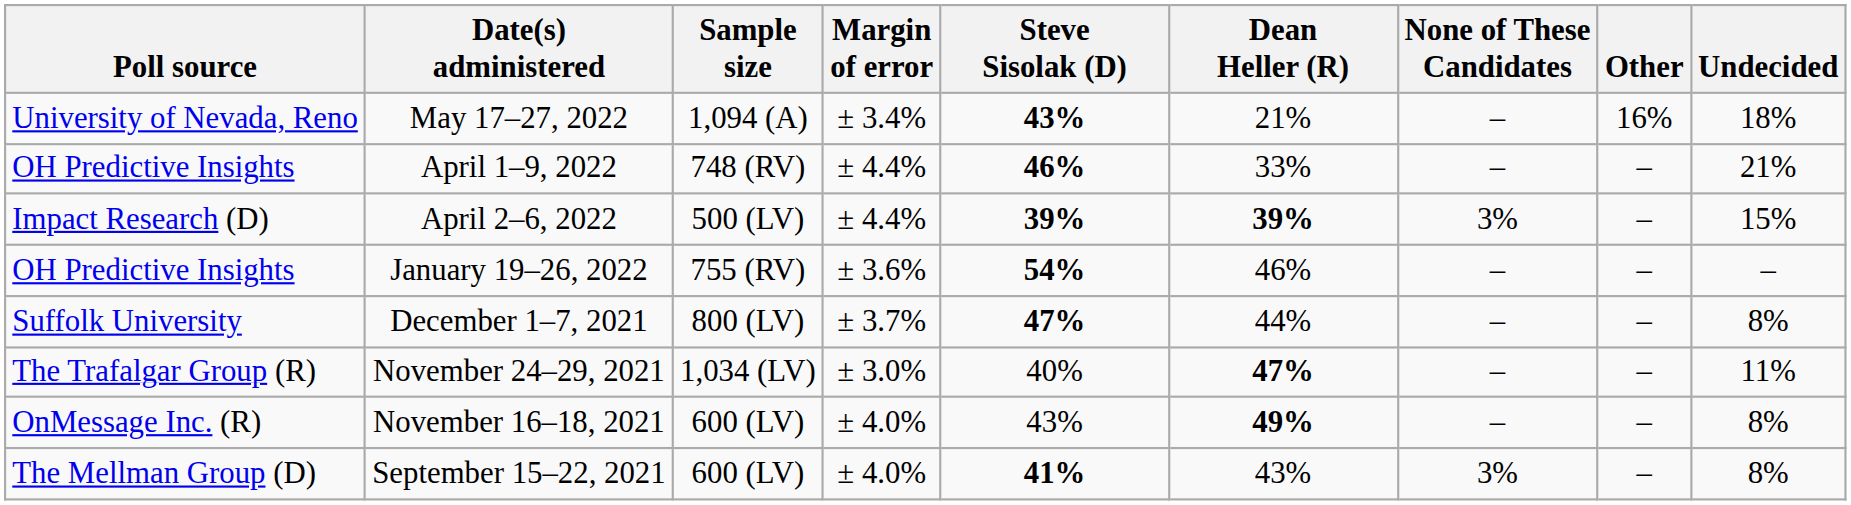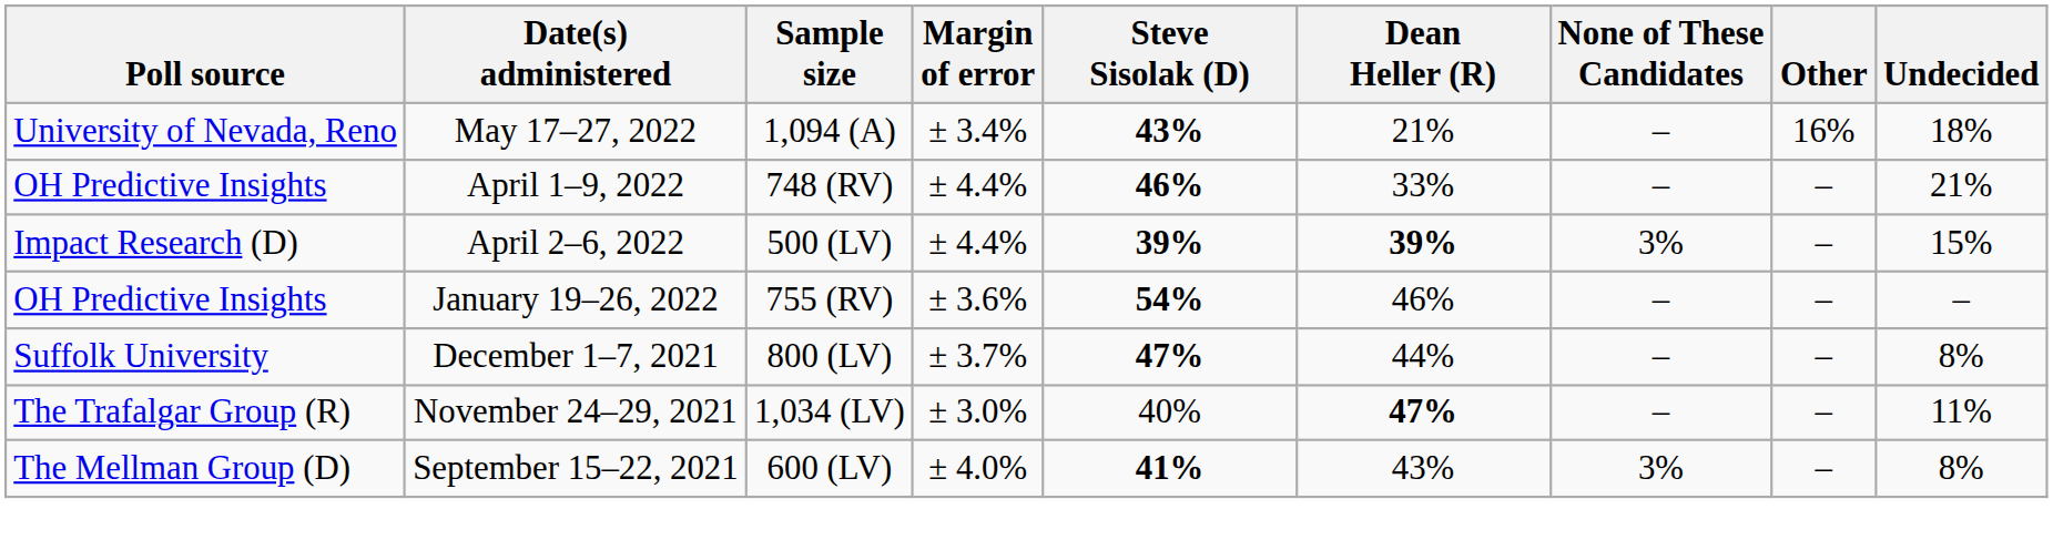 <table class="wikitable" style="font-size:90%;text-align:center;">
 <tr valign=bottom>
 <th>Poll source</th>
 <th>Date(s)<br>administered</th>
 <th>Sample<br>size</th>
 <th>Margin<br>of error</th>
 <th style="width:100px;">Steve<br>Sisolak (D)</th>
 <th style="width:100px;">Dean<br>Heller (R)</th>
 <th>None of These<br>Candidates</th>
 <th>Other</th>
 <th>Undecided</th>
 </tr>
 <tr>
 <td style="text-align:left;"><a href='#'>University of Nevada, Reno</a></td>
 <td>May 17–27, 2022</td>
 <td>1,094 (A)</td>
 <td>± 3.4%</td>
 <td><strong>43%</strong></td>
 <td>21%</td>
 <td>–</td>
 <td>16%</td>
 <td>18%</td>
 </tr>
 <tr>
 <td style="text-align:left;"><a href='#'>OH Predictive Insights</a></td>
 <td>April 1–9, 2022</td>
 <td>748 (RV)</td>
 <td>± 4.4%</td>
 <td><strong>46%</strong></td>
 <td>33%</td>
 <td>–</td>
 <td>–</td>
 <td>21%</td>
 </tr>
 <tr>
 <td style="text-align:left;"><a href='#'>Impact Research</a> (D)</td>
 <td>April 2–6, 2022</td>
 <td>500 (LV)</td>
 <td>± 4.4%</td>
 <td><strong>39%</strong></td>
 <td><strong>39%</strong></td>
 <td>3%</td>
 <td>–</td>
 <td>15%</td>
 </tr>
 <tr>
 <td style="text-align:left;"><a href='#'>OH Predictive Insights</a></td>
 <td>January 19–26, 2022</td>
 <td>755 (RV)</td>
 <td>± 3.6%</td>
 <td><strong>54%</strong></td>
 <td>46%</td>
 <td>–</td>
 <td>–</td>
 <td>–</td>
 </tr>
 <tr>
 <td style="text-align:left;"><a href='#'>Suffolk University</a></td>
 <td>December 1–7, 2021</td>
 <td>800 (LV)</td>
 <td>± 3.7%</td>
 <td><strong>47%</strong></td>
 <td>44%</td>
 <td>–</td>
 <td>–</td>
 <td>8%</td>
 </tr>
 <tr>
 <td style="text-align:left;"><a href='#'>The Trafalgar Group</a> (R)</td>
 <td>November 24–29, 2021</td>
 <td>1,034 (LV)</td>
 <td>± 3.0%</td>
 <td>40%</td>
 <td><strong>47%</strong></td>
 <td>–</td>
 <td>–</td>
 <td>11%</td>
 </tr>
 <tr>
-<td style="text-align:left;"><a href='#'>OnMessage Inc.</a> (R)</td>
-<td>November 16–18, 2021</td>
-<td>600 (LV)</td>
-<td>± 4.0%</td>
-<td>43%</td>
-<td><strong>49%</strong></td>
-<td>–</td>
-<td>–</td>
-<td>8%</td>
-</tr>
-<tr>
 <td style="text-align:left;"><a href='#'>The Mellman Group</a> (D)</td>
 <td>September 15–22, 2021</td>
 <td>600 (LV)</td>
 <td>± 4.0%</td>
 <td><strong>41%</strong></td>
 <td>43%</td>
 <td>3%</td>
 <td>–</td>
 <td>8%</td>
 </tr>
 </table>
